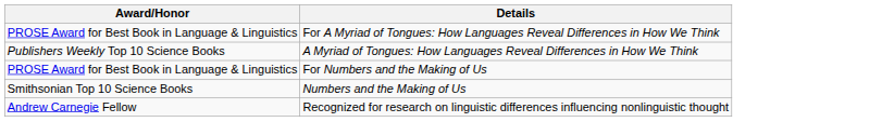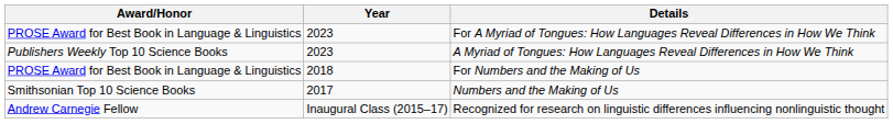 <table class="wikitable">
 <tr>
 <th>Award/Honor</th>
+<th>Year</th>
 <th>Details</th>
 </tr>
 <tr>
 <td><a href='#'>PROSE Award</a> for Best Book in Language & Linguistics</td>
+<td>2023</td>
 <td>For <em>A Myriad of Tongues: How Languages Reveal Differences in How We Think</em></td>
 </tr>
 <tr>
 <td><em>Publishers Weekly</em> Top 10 Science Books</td>
+<td>2023</td>
 <td><em>A Myriad of Tongues: How Languages Reveal Differences in How We Think</em></td>
 </tr>
 <tr>
 <td><a href='#'>PROSE Award</a> for Best Book in Language & Linguistics</td>
+<td>2018</td>
 <td>For <em>Numbers and the Making of Us</em></td>
 </tr>
 <tr>
 <td>Smithsonian Top 10 Science Books</td>
+<td>2017</td>
 <td><em>Numbers and the Making of Us</em></td>
 </tr>
 <tr>
 <td><a href='#'>Andrew Carnegie</a> Fellow</td>
+<td>Inaugural Class (2015–17)</td>
 <td>Recognized for research on linguistic differences influencing nonlinguistic thought</td>
 </tr>
 </table>
